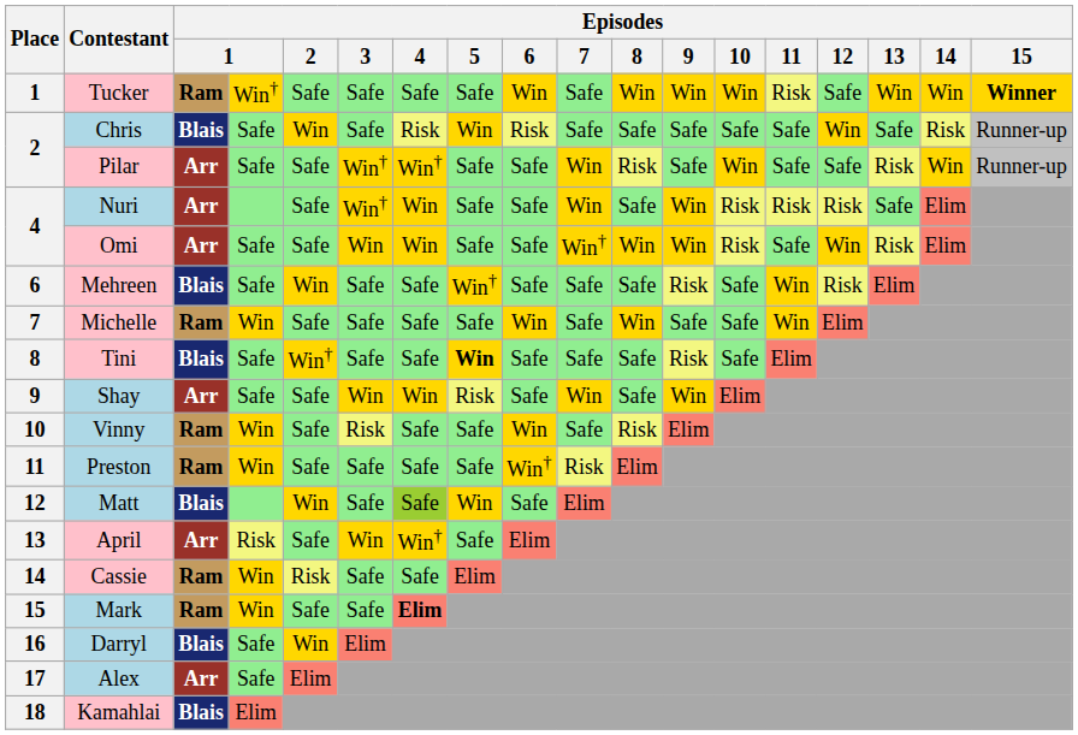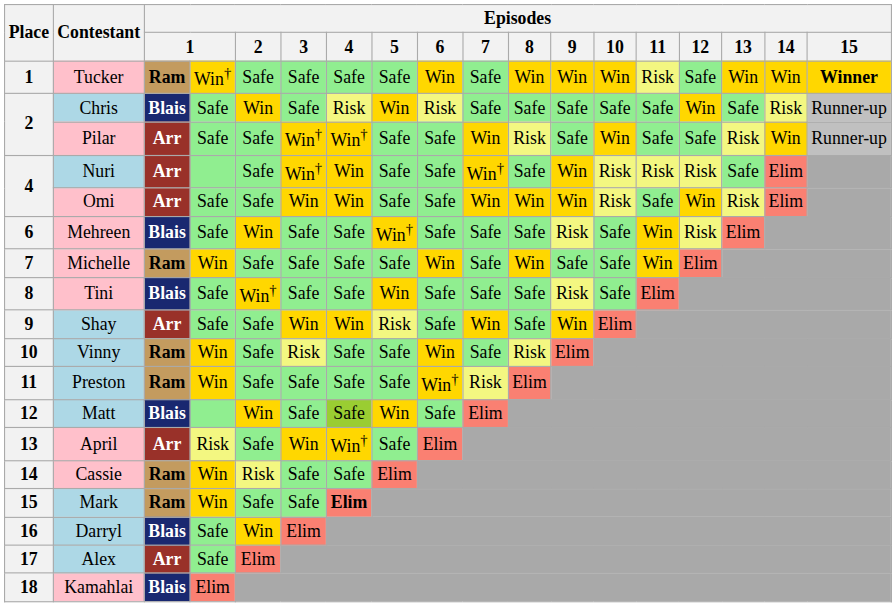 <table class="wikitable" style="text-align: center;">
 <tr>
 <th rowspan="2" scope="col">Place</th>
 <th rowspan="2" scope="col">Contestant</th>
 <th colspan="16" scope="col">Episodes</th>
 </tr>
 <tr>
 <th colspan="2" scope="col">1</th>
 <th>2</th>
 <th>3</th>
 <th>4</th>
 <th>5</th>
 <th>6</th>
 <th>7</th>
 <th>8</th>
 <th>9</th>
 <th>10</th>
 <th>11</th>
 <th>12</th>
 <th>13</th>
 <th>14</th>
 <th>15</th>
 </tr>
 <tr>
 <th>1</th>
 <td style="background:pink;">Tucker</td>
 <td style="background:#C39B5F;"><strong>Ram</strong></td>
 <td style="background:gold;">Win<sup>†</sup></td>
 <td style="background:lightgreen;">Safe</td>
 <td style="background:lightgreen;">Safe</td>
 <td style="background:lightgreen;">Safe</td>
 <td style="background:lightgreen;">Safe</td>
 <td style="background:gold;">Win</td>
 <td style="background:lightgreen;">Safe</td>
 <td style="background:gold;">Win</td>
 <td style="background:gold;">Win</td>
 <td style="background:gold;">Win</td>
 <td bgcolor="#F3F781">Risk</td>
 <td style="background:lightgreen;">Safe</td>
 <td style="background:gold;">Win</td>
 <td style="background:gold;">Win</td>
 <td bgcolor=gold><strong>Winner</strong></td>
 </tr>
 <tr>
 <th rowspan=2>2</th>
 <td style="background:lightblue;">Chris</td>
 <td style="background:#192870; color:white;"><strong>Blais</strong></td>
 <td style="background:lightgreen;">Safe</td>
 <td style="background:gold;">Win</td>
 <td style="background:lightgreen;">Safe</td>
 <td bgcolor="#F3F781">Risk</td>
 <td style="background:gold;">Win</td>
 <td bgcolor="#F3F781">Risk</td>
 <td style="background:lightgreen;">Safe</td>
 <td style="background:lightgreen;">Safe</td>
 <td style="background:lightgreen;">Safe</td>
 <td style="background:lightgreen;">Safe</td>
 <td style="background:lightgreen;">Safe</td>
 <td style="background:gold;">Win</td>
 <td style="background:lightgreen;">Safe</td>
 <td bgcolor="#F3F781">Risk</td>
 <td bgcolor=silver>Runner-up</td>
 </tr>
 <tr>
 <td style="background:pink;">Pilar</td>
 <td style="background:#993129; color:white;"><strong>Arr</strong></td>
 <td style="background:lightgreen;">Safe</td>
 <td style="background:lightgreen;">Safe</td>
 <td style="background:gold;">Win<sup>†</sup></td>
 <td style="background:gold;">Win<sup>†</sup></td>
 <td style="background:lightgreen;">Safe</td>
 <td style="background:lightgreen;">Safe</td>
 <td style="background:gold;">Win</td>
 <td bgcolor="#F3F781">Risk</td>
 <td style="background:lightgreen;">Safe</td>
 <td style="background:gold;">Win</td>
 <td style="background:lightgreen;">Safe</td>
 <td style="background:lightgreen;">Safe</td>
 <td bgcolor="#F3F781">Risk</td>
 <td style="background:gold;">Win</td>
 <td bgcolor=silver>Runner-up</td>
 </tr>
 <tr>
 <th rowspan="2">4</th>
 <td style="background:lightblue;">Nuri</td>
 <td style="background:#993129; color:white;"><strong>Arr</strong></td>
 <td style="background:lightgreen;"></td>
 <td style="background:lightgreen;">Safe</td>
 <td style="background:gold;">Win<sup>†</sup></td>
 <td style="background:gold;">Win</td>
 <td style="background:lightgreen;">Safe</td>
 <td style="background:lightgreen;">Safe</td>
-<td style="background:gold;">Win</td>
+<td style="background:gold;">Win<sup>†</sup></td>
 <td style="background:lightgreen;">Safe</td>
 <td style="background:gold;">Win</td>
 <td bgcolor="#F3F781">Risk</td>
 <td bgcolor="#F3F781">Risk</td>
 <td bgcolor="#F3F781">Risk</td>
 <td style="background:lightgreen;">Safe</td>
 <td style="background:salmon;">Elim</td>
 <td style="background:darkgrey;" colspan="1"></td>
 </tr>
 <tr>
 <td style="background:pink;">Omi</td>
 <td style="background:#993129; color:white;"><strong>Arr</strong></td>
 <td style="background:lightgreen;">Safe</td>
 <td style="background:lightgreen;">Safe</td>
 <td style="background:gold;">Win</td>
 <td style="background:gold;">Win</td>
 <td style="background:lightgreen;">Safe</td>
 <td style="background:lightgreen;">Safe</td>
-<td style="background:gold;">Win<sup>†</sup></td>
+<td style="background:gold;">Win</td>
 <td style="background:gold;">Win</td>
 <td style="background:gold;">Win</td>
 <td bgcolor="#F3F781">Risk</td>
 <td style="background:lightgreen;">Safe</td>
 <td style="background:gold;">Win</td>
 <td bgcolor="#F3F781">Risk</td>
 <td style="background:salmon;">Elim</td>
 <td style="background:darkgrey;" colspan="1"></td>
 </tr>
 <tr>
 <th>6</th>
 <td style="background:pink;">Mehreen</td>
 <td style="background:#192870; color:white;"><strong>Blais</strong></td>
 <td style="background:lightgreen;">Safe</td>
 <td style="background:gold;">Win</td>
 <td style="background:lightgreen;">Safe</td>
 <td style="background:lightgreen;">Safe</td>
 <td style="background:gold;">Win<sup>†</sup></td>
 <td style="background:lightgreen;">Safe</td>
 <td style="background:lightgreen;">Safe</td>
 <td style="background:lightgreen;">Safe</td>
 <td bgcolor="#F3F781">Risk</td>
 <td style="background:lightgreen;">Safe</td>
 <td style="background:gold;">Win</td>
 <td bgcolor="#F3F781">Risk</td>
 <td style="background:salmon;">Elim</td>
 <td style="background:darkgrey;" colspan="2"></td>
 </tr>
 <tr>
 <th>7</th>
 <td style="background:pink;">Michelle</td>
 <td style="background:#C39B5F;"><strong>Ram</strong></td>
 <td style="background:gold;">Win</td>
 <td style="background:lightgreen;">Safe</td>
 <td style="background:lightgreen;">Safe</td>
 <td style="background:lightgreen;">Safe</td>
 <td style="background:lightgreen;">Safe</td>
 <td style="background:gold;">Win</td>
 <td style="background:lightgreen;">Safe</td>
 <td style="background:gold;">Win</td>
 <td style="background:lightgreen;">Safe</td>
 <td style="background:lightgreen;">Safe</td>
 <td style="background:gold;">Win</td>
 <td style="background:salmon;">Elim</td>
 <td style="background:darkgrey;" colspan="3"></td>
 </tr>
 <tr>
 <th>8</th>
 <td style="background:pink;">Tini</td>
 <td style="background:#192870; color:white;"><strong>Blais</strong></td>
 <td style="background:lightgreen;">Safe</td>
 <td style="background:gold;">Win<sup>†</sup></td>
 <td style="background:lightgreen;">Safe</td>
 <td style="background:lightgreen;">Safe</td>
-<td style="background:gold;"><strong>Win</strong></td>
+<td style="background:gold;">Win</td>
 <td style="background:lightgreen;">Safe</td>
 <td style="background:lightgreen;">Safe</td>
 <td style="background:lightgreen;">Safe</td>
 <td bgcolor="#F3F781">Risk</td>
 <td style="background:lightgreen;">Safe</td>
 <td style="background:salmon;">Elim</td>
 <td style="background:darkgrey;" colspan="4"></td>
 </tr>
 <tr>
 <th>9</th>
 <td style="background:lightblue;">Shay</td>
 <td style="background:#993129; color:white;"><strong>Arr</strong></td>
 <td style="background:lightgreen;">Safe</td>
 <td style="background:lightgreen;">Safe</td>
 <td style="background:gold;">Win</td>
 <td style="background:gold;">Win</td>
 <td bgcolor="#F3F781">Risk</td>
 <td style="background:lightgreen;">Safe</td>
 <td style="background:gold;">Win</td>
 <td style="background:lightgreen;">Safe</td>
 <td style="background:gold;">Win</td>
 <td style="background:salmon;">Elim</td>
 <td style="background:darkgrey;" colspan="5"></td>
 </tr>
 <tr>
 <th>10</th>
 <td style="background:lightblue;">Vinny</td>
 <td style="background:#C39B5F;"><strong>Ram</strong></td>
 <td style="background:gold;">Win</td>
 <td style="background:lightgreen;">Safe</td>
 <td bgcolor="#F3F781">Risk</td>
 <td style="background:lightgreen;">Safe</td>
 <td style="background:lightgreen;">Safe</td>
 <td style="background:gold;">Win</td>
 <td style="background:lightgreen;">Safe</td>
 <td bgcolor="#F3F781">Risk</td>
 <td style="background:salmon;">Elim</td>
 <td style="background:darkgrey;" colspan="6"></td>
 </tr>
 <tr>
 <th>11</th>
 <td style="background:lightblue;">Preston</td>
 <td style="background:#C39B5F;"><strong>Ram</strong></td>
 <td style="background:gold;">Win</td>
 <td style="background:lightgreen;">Safe</td>
 <td style="background:lightgreen;">Safe</td>
 <td style="background:lightgreen;">Safe</td>
 <td style="background:lightgreen;">Safe</td>
 <td style="background:gold;">Win<sup>†</sup></td>
 <td bgcolor="#F3F781">Risk</td>
 <td style="background:salmon;">Elim</td>
 <td style="background:darkgrey;" colspan="7"></td>
 </tr>
 <tr>
 <th>12</th>
 <td style="background:lightblue;">Matt</td>
 <td style="background:#192870; color:white;"><strong>Blais</strong></td>
 <td style="background:lightgreen;"></td>
 <td style="background:gold;">Win</td>
 <td style="background:lightgreen;">Safe</td>
 <td style="background:yellowgreen;">Safe</td>
 <td style="background:gold;">Win</td>
 <td style="background:lightgreen;">Safe</td>
 <td style="background:salmon;">Elim</td>
 <td style="background:darkgrey;" colspan="8"></td>
 </tr>
 <tr>
 <th>13</th>
 <td style="background:pink;">April</td>
 <td style="background:#993129; color:white;"><strong>Arr</strong></td>
 <td bgcolor="#F3F781">Risk</td>
 <td style="background:lightgreen;">Safe</td>
 <td style="background:gold;">Win</td>
 <td style="background:gold;">Win<sup>†</sup></td>
 <td style="background:lightgreen;">Safe</td>
 <td style="background:salmon;">Elim</td>
 <td style="background:darkgrey;" colspan="9"></td>
 </tr>
 <tr>
 <th>14</th>
 <td style="background:pink;">Cassie</td>
 <td style="background:#C39B5F;"><strong>Ram</strong></td>
 <td style="background:gold;">Win</td>
 <td bgcolor="#F3F781">Risk</td>
 <td style="background:lightgreen;">Safe</td>
 <td style="background:lightgreen;">Safe</td>
 <td style="background:salmon;">Elim</td>
 <td style="background:darkgrey;" colspan="10"></td>
 </tr>
 <tr>
 <th>15</th>
 <td style="background:lightblue;">Mark</td>
 <td style="background:#C39B5F;"><strong>Ram</strong></td>
 <td style="background:gold;">Win</td>
 <td style="background:lightgreen;">Safe</td>
 <td style="background:lightgreen;">Safe</td>
 <td style="background:salmon;"><strong>Elim</strong></td>
 <td style="background:darkgrey;" colspan="11"></td>
 </tr>
 <tr>
 <th>16</th>
 <td style="background:lightblue;">Darryl</td>
 <td style="background:#192870; color:white;"><strong>Blais</strong></td>
 <td style="background:lightgreen;">Safe</td>
 <td style="background:gold;">Win</td>
 <td style="background:salmon;">Elim</td>
 <td style="background:darkgrey;" colspan="12"></td>
 </tr>
 <tr>
 <th>17</th>
 <td style="background:lightblue;">Alex</td>
 <td style="background:#993129; color:white;"><strong>Arr</strong></td>
 <td style="background:lightgreen;">Safe</td>
 <td style="background:salmon;">Elim</td>
 <td style="background:darkgrey;" colspan="13"></td>
 </tr>
 <tr>
 <th>18</th>
 <td style="background:pink;">Kamahlai</td>
 <td style="background:#192870; color:white;"><strong>Blais</strong></td>
 <td style="background:salmon;">Elim</td>
 <td style="background:darkgrey;" colspan="14"></td>
 </tr>
 </table>
